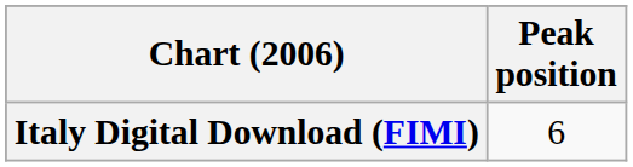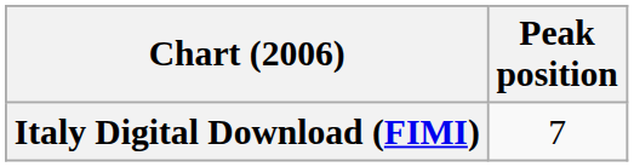 <table class="wikitable sortable plainrowheaders">
 <tr>
 <th>Chart (2006)</th>
 <th>Peak<br>position</th>
 </tr>
 <tr>
 <th scope="row">Italy Digital Download (<a href='#'>FIMI</a>)</th>
-<td style="text-align:center;">6</td>
+<td style="text-align:center;">7</td>
 </tr>
 </table>
